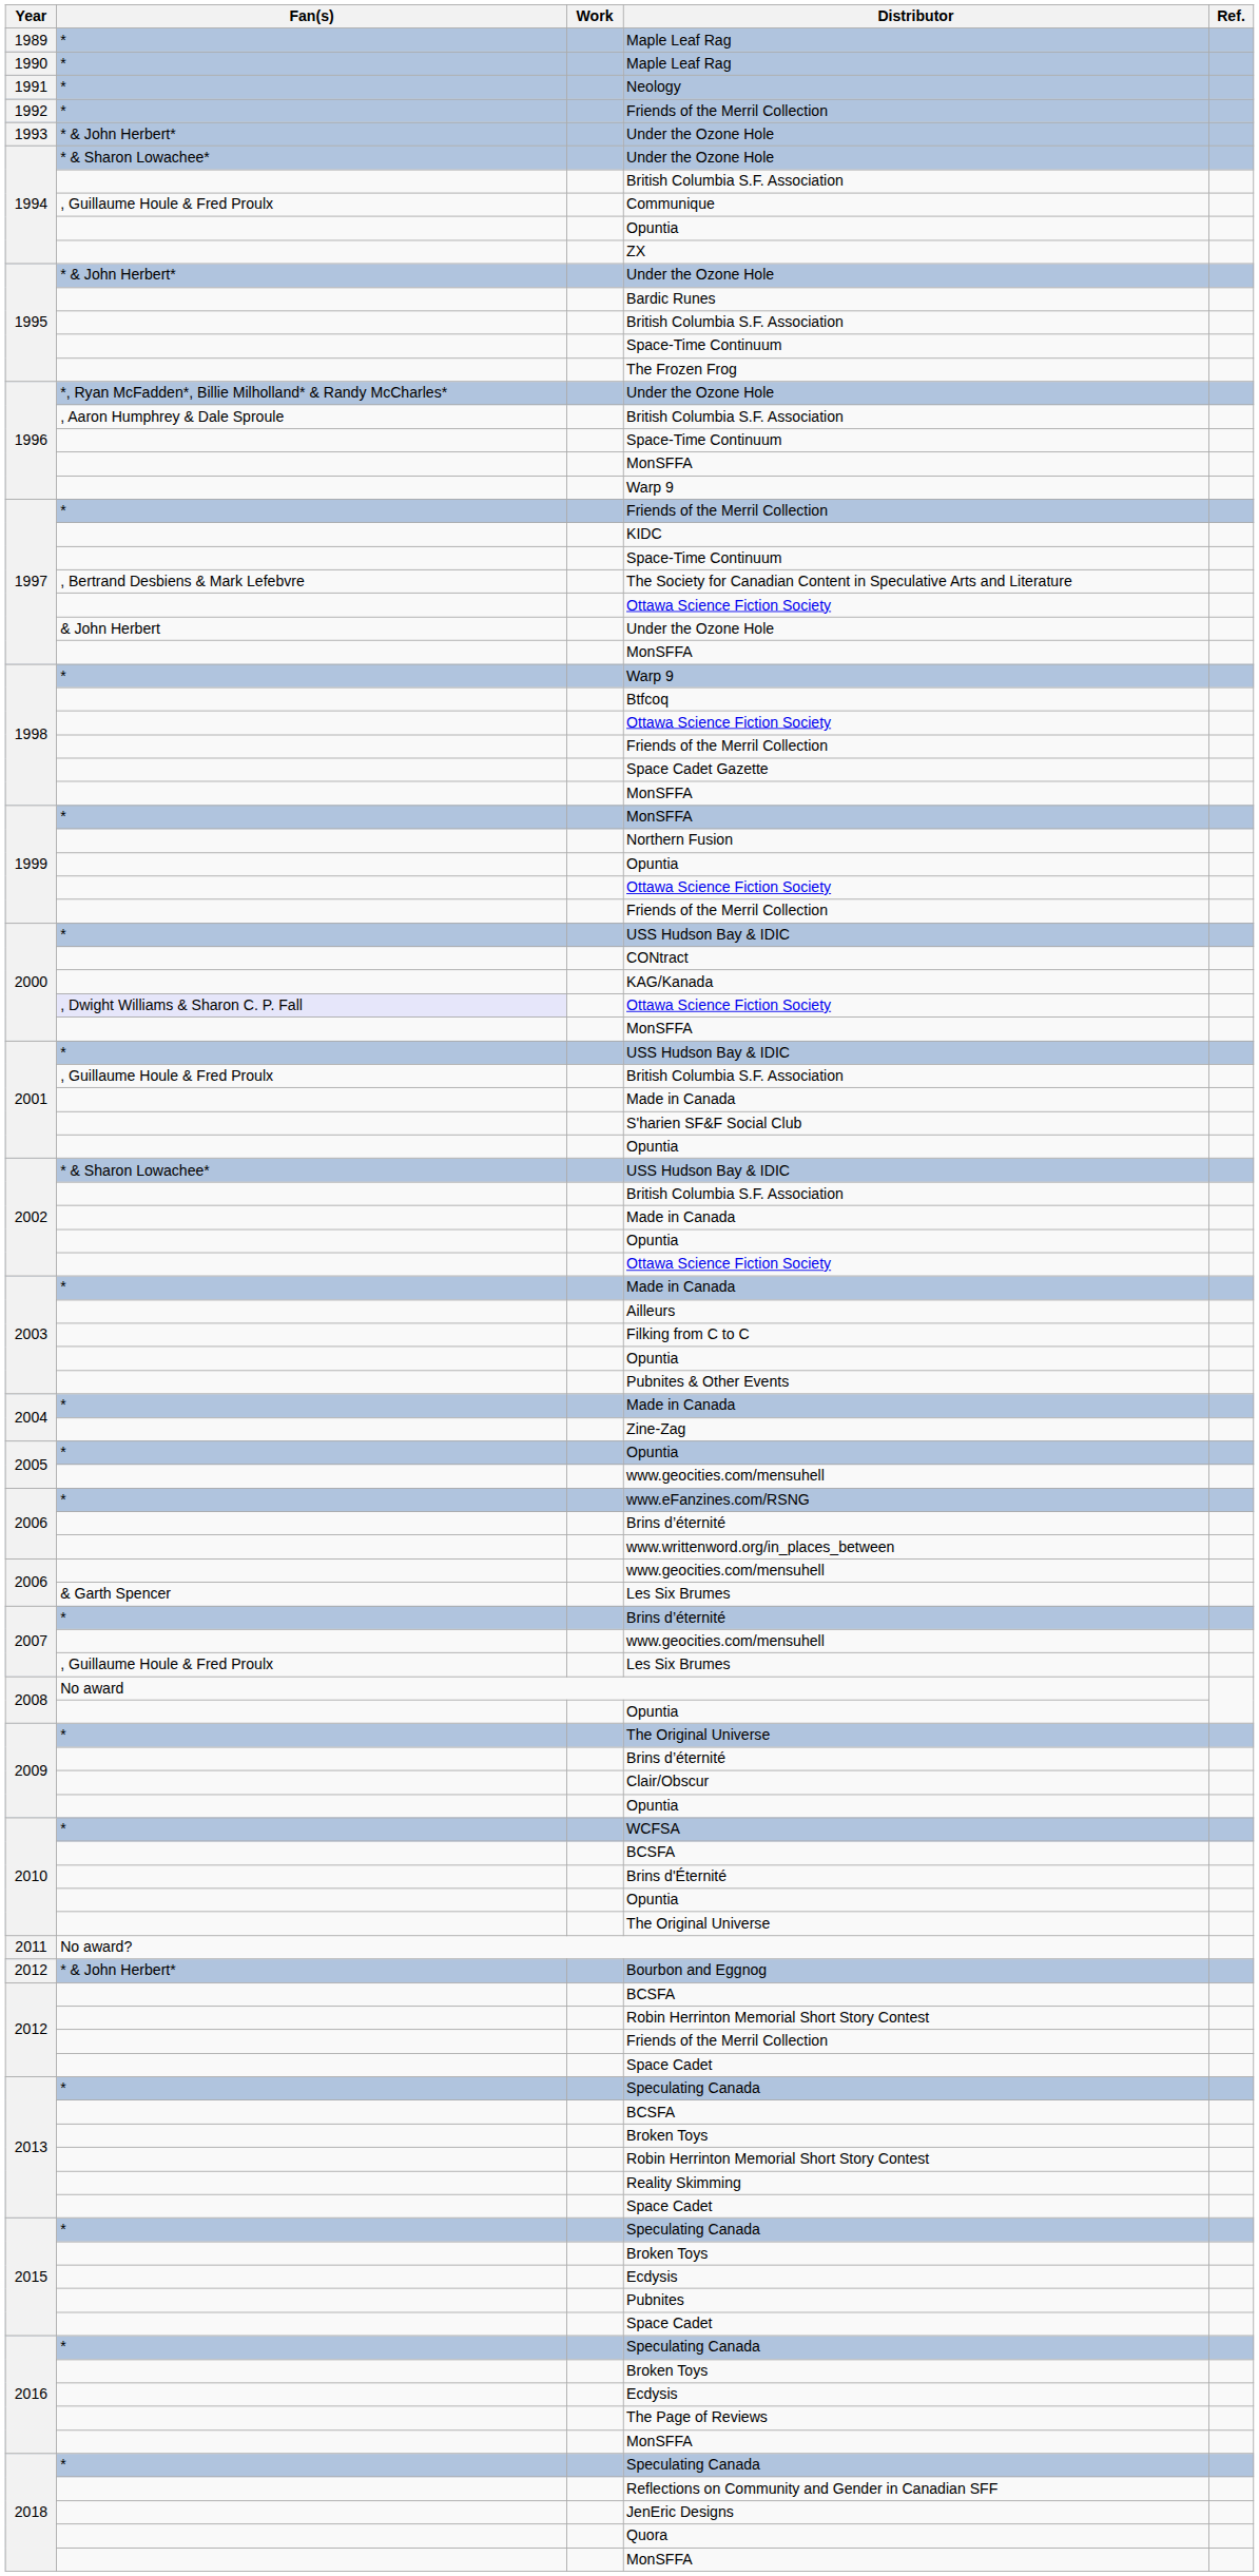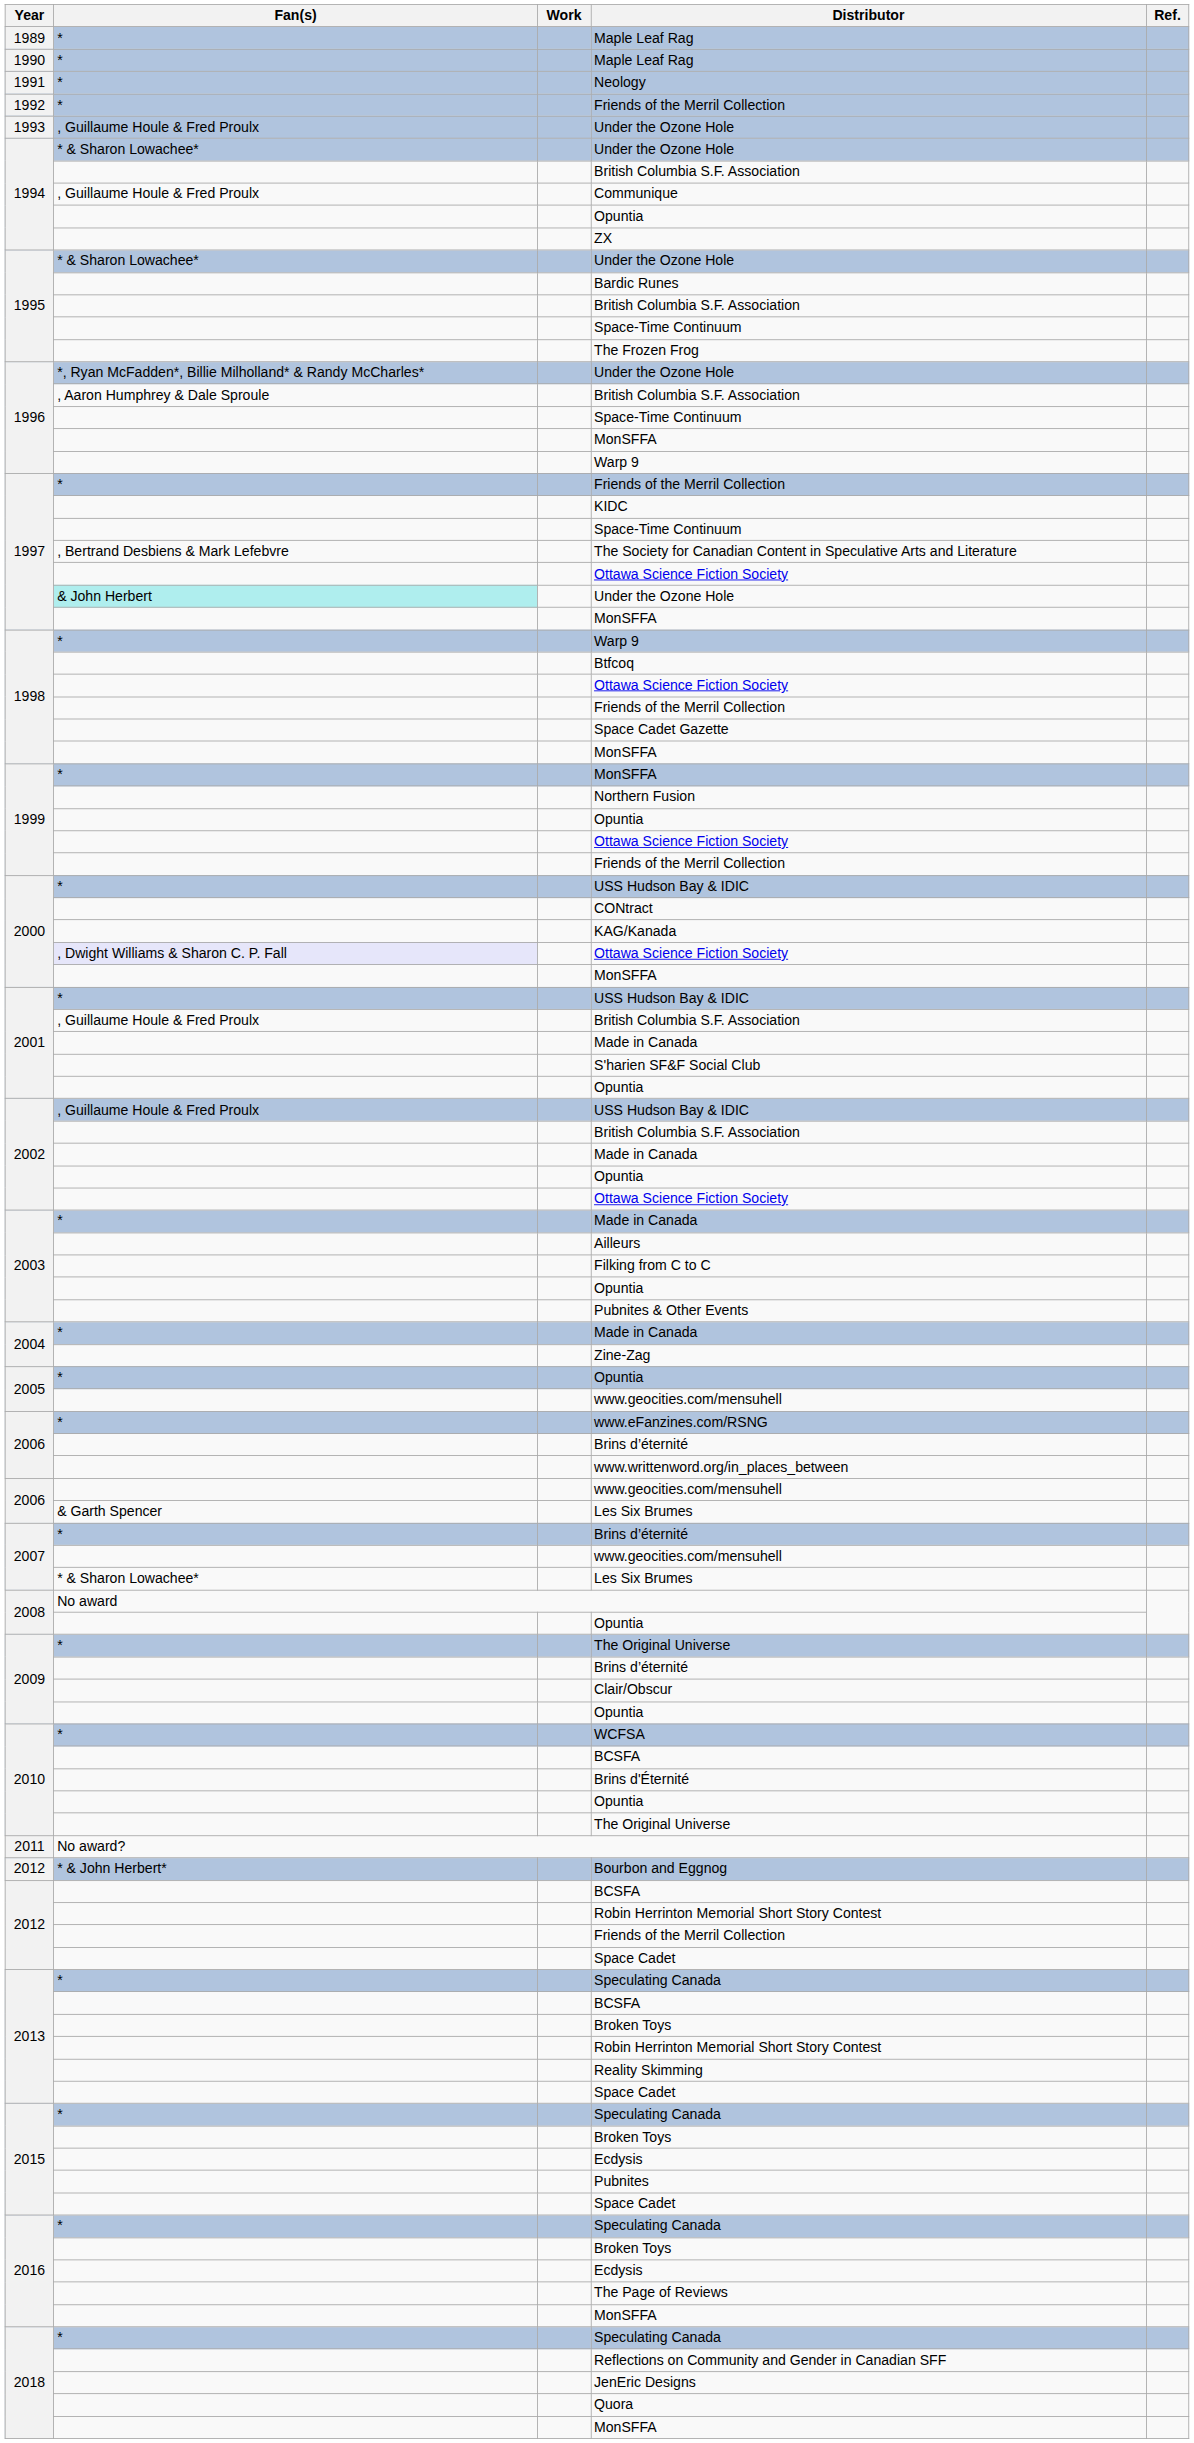 <table class="sortable wikitable" width="85%" cellpadding="6" style="margin: 1em auto 1em auto">
 <tr>
 <th scope="col">Year</th>
 <th scope="col">Fan(s)</th>
 <th scope="col">Work</th>
 <th scope="col">Distributor</th>
 <th class="unsortable">Ref.</th>
 </tr>
 <tr style="background:#B0C4DE;">
 <th scope="row" align="center" style="font-weight:normal;">1989</th>
 <td>*</td>
 <td></td>
 <td>Maple Leaf Rag</td>
 <td align="center"></td>
 </tr>
 <tr style="background:#B0C4DE;">
 <th scope="row" align="center" style="font-weight:normal;">1990</th>
 <td>*</td>
 <td></td>
 <td>Maple Leaf Rag</td>
 <td align="center"></td>
 </tr>
 <tr style="background:#B0C4DE;">
 <th scope="row" align="center" style="font-weight:normal;">1991</th>
 <td>*</td>
 <td></td>
 <td>Neology</td>
 <td align="center"></td>
 </tr>
 <tr style="background:#B0C4DE;">
 <th scope="row" align="center" style="font-weight:normal;">1992</th>
 <td>*</td>
 <td></td>
 <td>Friends of the Merril Collection</td>
 <td align="center"></td>
 </tr>
 <tr style="background:#B0C4DE;">
 <th scope="row" align="center" style="font-weight:normal;">1993</th>
-<td>* & John Herbert*</td>
+<td>, Guillaume Houle & Fred Proulx</td>
 <td></td>
 <td>Under the Ozone Hole</td>
 <td align="center"></td>
 </tr>
 <tr style="background:#B0C4DE;">
 <th rowspan="5" scope="row" align="center" style="font-weight:normal;">1994</th>
 <td>* & Sharon Lowachee*</td>
 <td></td>
 <td>Under the Ozone Hole</td>
 <td align="center"></td>
 </tr>
 <tr>
 <td></td>
 <td></td>
 <td>British Columbia S.F. Association</td>
 <td align="center"></td>
 </tr>
 <tr>
 <td>, Guillaume Houle & Fred Proulx</td>
 <td></td>
 <td>Communique</td>
 <td align="center"></td>
 </tr>
 <tr>
 <td></td>
 <td></td>
 <td>Opuntia</td>
 <td align="center"></td>
 </tr>
 <tr>
 <td></td>
 <td></td>
 <td>ZX</td>
 <td align="center"></td>
 </tr>
 <tr style="background:#B0C4DE;">
 <th rowspan="5" scope="row" align="center" style="font-weight:normal;">1995</th>
-<td>* & John Herbert*</td>
+<td>* & Sharon Lowachee*</td>
 <td></td>
 <td>Under the Ozone Hole</td>
 <td align="center"></td>
 </tr>
 <tr>
 <td></td>
 <td></td>
 <td>Bardic Runes</td>
 <td align="center"></td>
 </tr>
 <tr>
 <td></td>
 <td></td>
 <td>British Columbia S.F. Association</td>
 <td align="center"></td>
 </tr>
 <tr>
 <td></td>
 <td></td>
 <td>Space-Time Continuum</td>
 <td align="center"></td>
 </tr>
 <tr>
 <td></td>
 <td></td>
 <td>The Frozen Frog</td>
 <td align="center"></td>
 </tr>
 <tr style="background:#B0C4DE;">
 <th rowspan="5" scope="row" align="center" style="font-weight:normal;">1996</th>
 <td>*, Ryan McFadden*, Billie Milholland* & Randy McCharles*</td>
 <td></td>
 <td>Under the Ozone Hole</td>
 <td align="center"></td>
 </tr>
 <tr>
 <td>, Aaron Humphrey & Dale Sproule</td>
 <td></td>
 <td>British Columbia S.F. Association</td>
 <td align="center"></td>
 </tr>
 <tr>
 <td></td>
 <td></td>
 <td>Space-Time Continuum</td>
 <td align="center"></td>
 </tr>
 <tr>
 <td></td>
 <td></td>
 <td>MonSFFA</td>
 <td align="center"></td>
 </tr>
 <tr>
 <td></td>
 <td></td>
 <td>Warp 9</td>
 <td align="center"></td>
 </tr>
 <tr style="background:#B0C4DE;">
 <th rowspan="7" scope="row" align="center" style="font-weight:normal;">1997</th>
 <td>*</td>
 <td></td>
 <td>Friends of the Merril Collection</td>
 <td align="center"></td>
 </tr>
 <tr>
 <td></td>
 <td></td>
 <td>KIDC</td>
 <td align="center"></td>
 </tr>
 <tr>
 <td></td>
 <td></td>
 <td>Space-Time Continuum</td>
 <td align="center"></td>
 </tr>
 <tr>
 <td>, Bertrand Desbiens & Mark Lefebvre</td>
 <td></td>
 <td>The Society for Canadian Content in Speculative Arts and Literature</td>
 <td align="center"></td>
 </tr>
 <tr>
 <td></td>
 <td></td>
 <td><a href='#'>Ottawa Science Fiction Society</a></td>
 <td align="center"></td>
 </tr>
 <tr>
-<td> & John Herbert</td>
+<td style="background: paleturquoise;"> & John Herbert</td>
 <td></td>
 <td>Under the Ozone Hole</td>
 <td align="center"></td>
 </tr>
 <tr>
 <td></td>
 <td></td>
 <td>MonSFFA</td>
 <td align="center"></td>
 </tr>
 <tr style="background:#B0C4DE;">
 <th rowspan="6" scope="row" align="center" style="font-weight:normal;">1998</th>
 <td>*</td>
 <td></td>
 <td>Warp 9</td>
 <td align="center"></td>
 </tr>
 <tr>
 <td></td>
 <td></td>
 <td>Btfcoq</td>
 <td align="center"></td>
 </tr>
 <tr>
 <td></td>
 <td></td>
 <td><a href='#'>Ottawa Science Fiction Society</a></td>
 <td align="center"></td>
 </tr>
 <tr>
 <td></td>
 <td></td>
 <td>Friends of the Merril Collection</td>
 <td align="center"></td>
 </tr>
 <tr>
 <td></td>
 <td></td>
 <td>Space Cadet Gazette</td>
 <td align="center"></td>
 </tr>
 <tr>
 <td></td>
 <td></td>
 <td>MonSFFA</td>
 <td align="center"></td>
 </tr>
 <tr style="background:#B0C4DE;">
 <th rowspan="5" scope="row" align="center" style="font-weight:normal;">1999</th>
 <td>*</td>
 <td></td>
 <td>MonSFFA</td>
 <td align="center"></td>
 </tr>
 <tr>
 <td></td>
 <td></td>
 <td>Northern Fusion</td>
 <td align="center"></td>
 </tr>
 <tr>
 <td></td>
 <td></td>
 <td>Opuntia</td>
 <td align="center"></td>
 </tr>
 <tr>
 <td></td>
 <td></td>
 <td><a href='#'>Ottawa Science Fiction Society</a></td>
 <td align="center"></td>
 </tr>
 <tr>
 <td></td>
 <td></td>
 <td>Friends of the Merril Collection</td>
 <td align="center"></td>
 </tr>
 <tr style="background:#B0C4DE;">
 <th rowspan="5" scope="row" align="center" style="font-weight:normal;">2000</th>
 <td>*</td>
 <td></td>
 <td>USS Hudson Bay & IDIC</td>
 <td align="center"></td>
 </tr>
 <tr>
 <td></td>
 <td></td>
 <td>CONtract</td>
 <td align="center"></td>
 </tr>
 <tr>
 <td></td>
 <td></td>
 <td>KAG/Kanada</td>
 <td align="center"></td>
 </tr>
 <tr>
 <td style="background: lavender;">, Dwight Williams & Sharon C. P. Fall</td>
 <td></td>
 <td><a href='#'>Ottawa Science Fiction Society</a></td>
 <td align="center"></td>
 </tr>
 <tr>
 <td></td>
 <td></td>
 <td>MonSFFA</td>
 <td align="center"></td>
 </tr>
 <tr style="background:#B0C4DE;">
 <th rowspan="5" scope="row" align="center" style="font-weight:normal;">2001</th>
 <td>*</td>
 <td></td>
 <td>USS Hudson Bay & IDIC</td>
 <td align="center"></td>
 </tr>
 <tr>
 <td>, Guillaume Houle & Fred Proulx</td>
 <td></td>
 <td>British Columbia S.F. Association</td>
 <td align="center"></td>
 </tr>
 <tr>
 <td></td>
 <td></td>
 <td>Made in Canada</td>
 <td align="center"></td>
 </tr>
 <tr>
 <td></td>
 <td></td>
 <td>S'harien SF&F Social Club</td>
 <td align="center"></td>
 </tr>
 <tr>
 <td></td>
 <td></td>
 <td>Opuntia</td>
 <td align="center"></td>
 </tr>
 <tr style="background:#B0C4DE;">
 <th rowspan="5" scope="row" align="center" style="font-weight:normal;">2002</th>
-<td>* & Sharon Lowachee*</td>
+<td>, Guillaume Houle & Fred Proulx</td>
 <td></td>
 <td>USS Hudson Bay & IDIC</td>
 <td align="center"></td>
 </tr>
 <tr>
 <td></td>
 <td></td>
 <td>British Columbia S.F. Association</td>
 <td align="center"></td>
 </tr>
 <tr>
 <td></td>
 <td></td>
 <td>Made in Canada</td>
 <td align="center"></td>
 </tr>
 <tr>
 <td></td>
 <td></td>
 <td>Opuntia</td>
 <td align="center"></td>
 </tr>
 <tr>
 <td></td>
 <td></td>
 <td><a href='#'>Ottawa Science Fiction Society</a></td>
 <td align="center"></td>
 </tr>
 <tr style="background:#B0C4DE;">
 <th rowspan="5" scope="row" align="center" style="font-weight:normal;">2003</th>
 <td>*</td>
 <td></td>
 <td>Made in Canada</td>
 <td align="center"></td>
 </tr>
 <tr>
 <td></td>
 <td></td>
 <td>Ailleurs</td>
 <td align="center"></td>
 </tr>
 <tr>
 <td></td>
 <td></td>
 <td>Filking from C to C</td>
 <td align="center"></td>
 </tr>
 <tr>
 <td></td>
 <td></td>
 <td>Opuntia</td>
 <td align="center"></td>
 </tr>
 <tr>
 <td></td>
 <td></td>
 <td>Pubnites & Other Events</td>
 <td align="center"></td>
 </tr>
 <tr style="background:#B0C4DE;">
 <th rowspan="2" scope="row" align="center" style="font-weight:normal;">2004</th>
 <td>*</td>
 <td></td>
 <td>Made in Canada</td>
 <td align="center"></td>
 </tr>
 <tr>
 <td></td>
 <td></td>
 <td>Zine-Zag</td>
 <td align="center"></td>
 </tr>
 <tr style="background:#B0C4DE;">
 <th rowspan="2" scope="row" align="center" style="font-weight:normal;">2005</th>
 <td>*</td>
 <td></td>
 <td>Opuntia</td>
 <td align="center"></td>
 </tr>
 <tr>
 <td></td>
 <td></td>
 <td>www.geocities.com/mensuhell</td>
 <td align="center"></td>
 </tr>
 <tr style="background:#B0C4DE;">
 <th rowspan="3" scope="row" align="center" style="font-weight:normal;">2006</th>
 <td>*</td>
 <td></td>
 <td>www.eFanzines.com/RSNG</td>
 <td align="center"></td>
 </tr>
 <tr>
 <td></td>
 <td></td>
 <td>Brins d’éternité</td>
 <td align="center"></td>
 </tr>
 <tr>
 <td></td>
 <td></td>
 <td>www.writtenword.org/in_places_between</td>
 <td align="center"></td>
 </tr>
 <tr>
 <th rowspan="2" scope="row" align="center" style="font-weight:normal;">2006</th>
 <td></td>
 <td></td>
 <td>www.geocities.com/mensuhell</td>
 <td align="center"></td>
 </tr>
 <tr>
 <td> & Garth Spencer</td>
 <td></td>
 <td>Les Six Brumes</td>
 <td align="center"></td>
 </tr>
 <tr style="background:#B0C4DE;">
 <th rowspan="3" scope="row" align="center" style="font-weight:normal;">2007</th>
 <td>*</td>
 <td></td>
 <td>Brins d’éternité</td>
 <td align="center"></td>
 </tr>
 <tr>
 <td></td>
 <td></td>
 <td>www.geocities.com/mensuhell</td>
 <td align="center"></td>
 </tr>
 <tr>
-<td>, Guillaume Houle & Fred Proulx</td>
+<td>* & Sharon Lowachee*</td>
 <td></td>
 <td>Les Six Brumes</td>
 <td align="center"></td>
 </tr>
 <tr>
 <th rowspan="2" scope="row" align="center" style="font-weight:normal;">2008</th>
 <td colspan="3">No award</td>
 <td rowspan="2" align="center"></td>
 </tr>
 <tr>
 <td></td>
 <td></td>
 <td>Opuntia</td>
 </tr>
 <tr style="background:#B0C4DE;">
 <th rowspan="4" scope="row" align="center" style="font-weight:normal;">2009</th>
 <td>*</td>
 <td></td>
 <td>The Original Universe</td>
 <td align="center"></td>
 </tr>
 <tr>
 <td></td>
 <td></td>
 <td>Brins d’éternité</td>
 <td align="center"></td>
 </tr>
 <tr>
 <td></td>
 <td></td>
 <td>Clair/Obscur</td>
 <td align="center"></td>
 </tr>
 <tr>
 <td></td>
 <td></td>
 <td>Opuntia</td>
 <td align="center"></td>
 </tr>
 <tr style="background:#B0C4DE;">
 <th rowspan="5" scope="row" align="center" style="font-weight:normal;">2010</th>
 <td>*</td>
 <td></td>
 <td>WCFSA</td>
 <td align="center"></td>
 </tr>
 <tr>
 <td></td>
 <td></td>
 <td>BCSFA</td>
 <td align="center"></td>
 </tr>
 <tr>
 <td></td>
 <td></td>
 <td>Brins d'Éternité</td>
 <td align="center"></td>
 </tr>
 <tr>
 <td></td>
 <td></td>
 <td>Opuntia</td>
 <td align="center"></td>
 </tr>
 <tr>
 <td></td>
 <td></td>
 <td>The Original Universe</td>
 <td align="center"></td>
 </tr>
 <tr>
 <th style="font-weight:normal;">2011</th>
 <td colspan="3" style="font-weight:normal;">No award?</td>
 <td></td>
 </tr>
 <tr style="background:#B0C4DE;">
 <th scope="row" align="center" style="font-weight:normal;">2012</th>
 <td>* & John Herbert*</td>
 <td></td>
 <td>Bourbon and Eggnog</td>
 <td align="center"></td>
 </tr>
 <tr>
 <th rowspan="4" scope="row" align="center" style="font-weight:normal;">2012</th>
 <td></td>
 <td></td>
 <td>BCSFA</td>
 <td align="center"></td>
 </tr>
 <tr>
 <td></td>
 <td></td>
 <td>Robin Herrinton Memorial Short Story Contest</td>
 <td align="center"></td>
 </tr>
 <tr>
 <td></td>
 <td></td>
 <td>Friends of the Merril Collection</td>
 <td align="center"></td>
 </tr>
 <tr>
 <td></td>
 <td></td>
 <td>Space Cadet</td>
 <td align="center"></td>
 </tr>
 <tr style="background:#B0C4DE;">
 <th rowspan="6" scope="row" align="center" style="font-weight:normal;">2013</th>
 <td>*</td>
 <td></td>
 <td>Speculating Canada</td>
 <td align="center"></td>
 </tr>
 <tr>
 <td></td>
 <td></td>
 <td>BCSFA</td>
 <td align="center"></td>
 </tr>
 <tr>
 <td></td>
 <td></td>
 <td>Broken Toys</td>
 <td align="center"></td>
 </tr>
 <tr>
 <td></td>
 <td></td>
 <td>Robin Herrinton Memorial Short Story Contest</td>
 <td align="center"></td>
 </tr>
 <tr>
 <td></td>
 <td></td>
 <td>Reality Skimming</td>
 <td align="center"></td>
 </tr>
 <tr>
 <td></td>
 <td></td>
 <td>Space Cadet</td>
 <td align="center"></td>
 </tr>
 <tr style="background:#B0C4DE;">
 <th rowspan="5" scope="row" align="center" style="font-weight:normal;">2015</th>
 <td>*</td>
 <td></td>
 <td>Speculating Canada</td>
 <td align="center"></td>
 </tr>
 <tr>
 <td></td>
 <td></td>
 <td>Broken Toys</td>
 <td align="center"></td>
 </tr>
 <tr>
 <td></td>
 <td></td>
 <td>Ecdysis</td>
 <td align="center"></td>
 </tr>
 <tr>
 <td></td>
 <td></td>
 <td>Pubnites</td>
 <td align="center"></td>
 </tr>
 <tr>
 <td></td>
 <td></td>
 <td>Space Cadet</td>
 <td align="center"></td>
 </tr>
 <tr style="background:#B0C4DE;">
 <th rowspan="5" scope="row" align="center" style="font-weight:normal;">2016</th>
 <td>*</td>
 <td></td>
 <td>Speculating Canada</td>
 <td align="center"></td>
 </tr>
 <tr>
 <td></td>
 <td></td>
 <td>Broken Toys</td>
 <td align="center"></td>
 </tr>
 <tr>
 <td></td>
 <td></td>
 <td>Ecdysis</td>
 <td align="center"></td>
 </tr>
 <tr>
 <td></td>
 <td></td>
 <td>The Page of Reviews</td>
 <td align="center"></td>
 </tr>
 <tr>
 <td></td>
 <td></td>
 <td>MonSFFA</td>
 <td align="center"></td>
 </tr>
 <tr style="background:#B0C4DE;">
 <th rowspan="5" scope="row" align="center" style="font-weight:normal;">2018</th>
 <td>*</td>
 <td></td>
 <td>Speculating Canada</td>
 <td align="center"></td>
 </tr>
 <tr>
 <td></td>
 <td></td>
 <td>Reflections on Community and Gender in Canadian SFF</td>
 <td align="center"></td>
 </tr>
 <tr>
 <td></td>
 <td></td>
 <td>JenEric Designs</td>
 <td align="center"></td>
 </tr>
 <tr>
 <td></td>
 <td></td>
 <td>Quora</td>
 <td align="center"></td>
 </tr>
 <tr>
 <td></td>
 <td></td>
 <td>MonSFFA</td>
 <td align="center"></td>
 </tr>
 </table>
